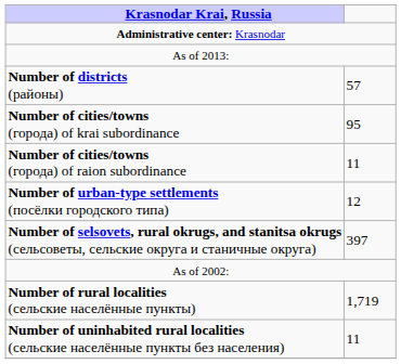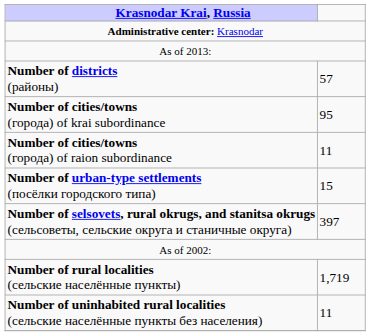 <table border=1 align="right" cellpadding=2 cellspacing=0 style="margin: 0 0 1em 1em; background: #f9f9f9; border: 1px #aaa solid; border-collapse: collapse; font-size: 95%;">
 <tr>
 <th bgcolor="#ccccff" style="padding:0 0 0 50px;"><a href='#'>Krasnodar Krai</a>, <a href='#'>Russia</a></th>
 <td width="50px"></td>
 </tr>
 <tr>
 <td colspan=2 align="center"><small><strong>Administrative center:</strong> <a href='#'>Krasnodar</a></small></td>
 </tr>
 <tr>
 <td colspan=2 align="center"><small>As of 2013:</small></td>
 </tr>
 <tr>
 <td><strong>Number of <a href='#'>districts</a></strong><br>(районы)</td>
 <td>57</td>
 </tr>
 <tr>
 <td><strong>Number of cities/towns</strong><br>(города) of krai subordinance</td>
 <td>95</td>
 </tr>
 <tr>
 <td><strong>Number of cities/towns</strong><br>(города) of raion subordinance</td>
 <td>11</td>
 </tr>
 <tr>
 <td><strong>Number of <a href='#'>urban-type settlements</a></strong><br>(посёлки городского типа)</td>
-<td>12</td>
+<td>15</td>
 </tr>
 <tr>
 <td><strong>Number of <a href='#'>selsovets</a>, rural okrugs, and stanitsa okrugs</strong><br>(сельсоветы, сельские округа и станичные округа)</td>
 <td>397</td>
 </tr>
 <tr>
 <td colspan=2 align="center"><small>As of 2002:</small></td>
 </tr>
 <tr>
 <td><strong>Number of rural localities</strong><br>(сельские населённые пункты)</td>
 <td>1,719</td>
 </tr>
 <tr>
 <td><strong>Number of uninhabited rural localities</strong><br>(сельские населённые пункты без населения)</td>
 <td>11</td>
 </tr>
 <tr>
 </tr>
 </table>
